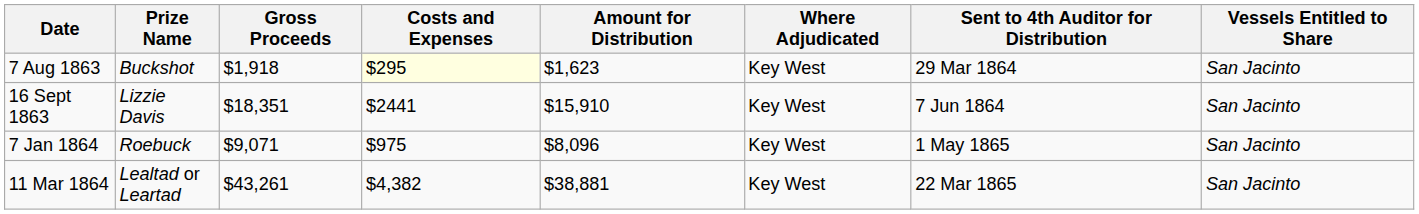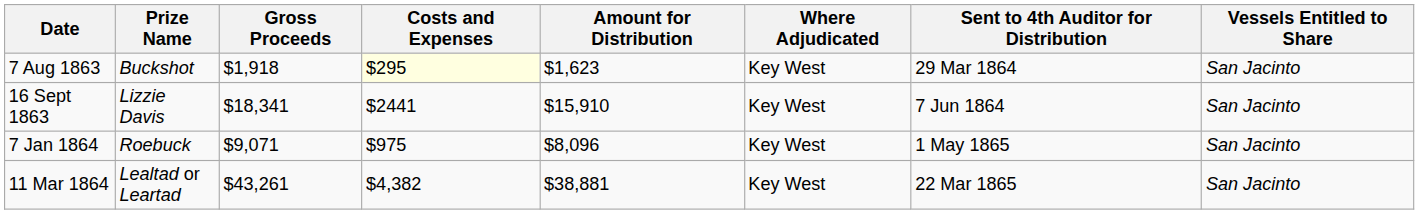 <table class="wikitable">
 <tr>
 <th>Date</th>
 <th>Prize Name</th>
 <th>Gross Proceeds</th>
 <th>Costs and Expenses</th>
 <th>Amount for Distribution</th>
 <th>Where Adjudicated</th>
 <th>Sent to 4th Auditor for Distribution</th>
 <th>Vessels Entitled to Share</th>
 </tr>
 <tr>
 <td>7 Aug 1863</td>
 <td><em>Buckshot</em></td>
 <td>$1,918</td>
 <td style="background: lightyellow;">$295</td>
 <td>$1,623</td>
 <td>Key West</td>
 <td>29 Mar 1864</td>
 <td><em>San Jacinto</em></td>
 </tr>
 <tr>
 <td>16 Sept 1863</td>
 <td><em>Lizzie Davis</em></td>
-<td>$18,351</td>
+<td>$18,341</td>
 <td>$2441</td>
 <td>$15,910</td>
 <td>Key West</td>
 <td>7 Jun 1864</td>
 <td><em>San Jacinto</em></td>
 </tr>
 <tr>
 <td>7 Jan 1864</td>
 <td><em>Roebuck</em></td>
 <td>$9,071</td>
 <td>$975</td>
 <td>$8,096</td>
 <td>Key West</td>
 <td>1 May 1865</td>
 <td><em>San Jacinto</em></td>
 </tr>
 <tr>
 <td>11 Mar 1864</td>
 <td><em>Lealtad</em> or<br><em>Leartad</em></td>
 <td>$43,261</td>
 <td>$4,382</td>
 <td>$38,881</td>
 <td>Key West</td>
 <td>22 Mar 1865</td>
 <td><em>San Jacinto</em></td>
 </tr>
 </table>
